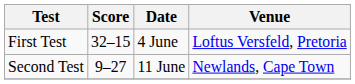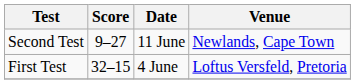 <table class="wikitable">
 <tr>
 <th>Test</th>
 <th>Score</th>
 <th>Date</th>
 <th>Venue</th>
 </tr>
 <tr>
+<td>Second Test</td>
+<td align=center>9–27</td>
+<td>11 June</td>
+<td><a href='#'>Newlands</a>, <a href='#'>Cape Town</a></td>
+</tr>
+<tr>
 <td>First Test</td>
 <td align=center>32–15</td>
 <td>4 June</td>
 <td><a href='#'>Loftus Versfeld</a>, <a href='#'>Pretoria</a></td>
 </tr>
 <tr>
-<td>Second Test</td>
-<td align=center>9–27</td>
-<td>11 June</td>
-<td><a href='#'>Newlands</a>, <a href='#'>Cape Town</a></td>
-</tr>
-<tr>
 </tr>
 </table>
